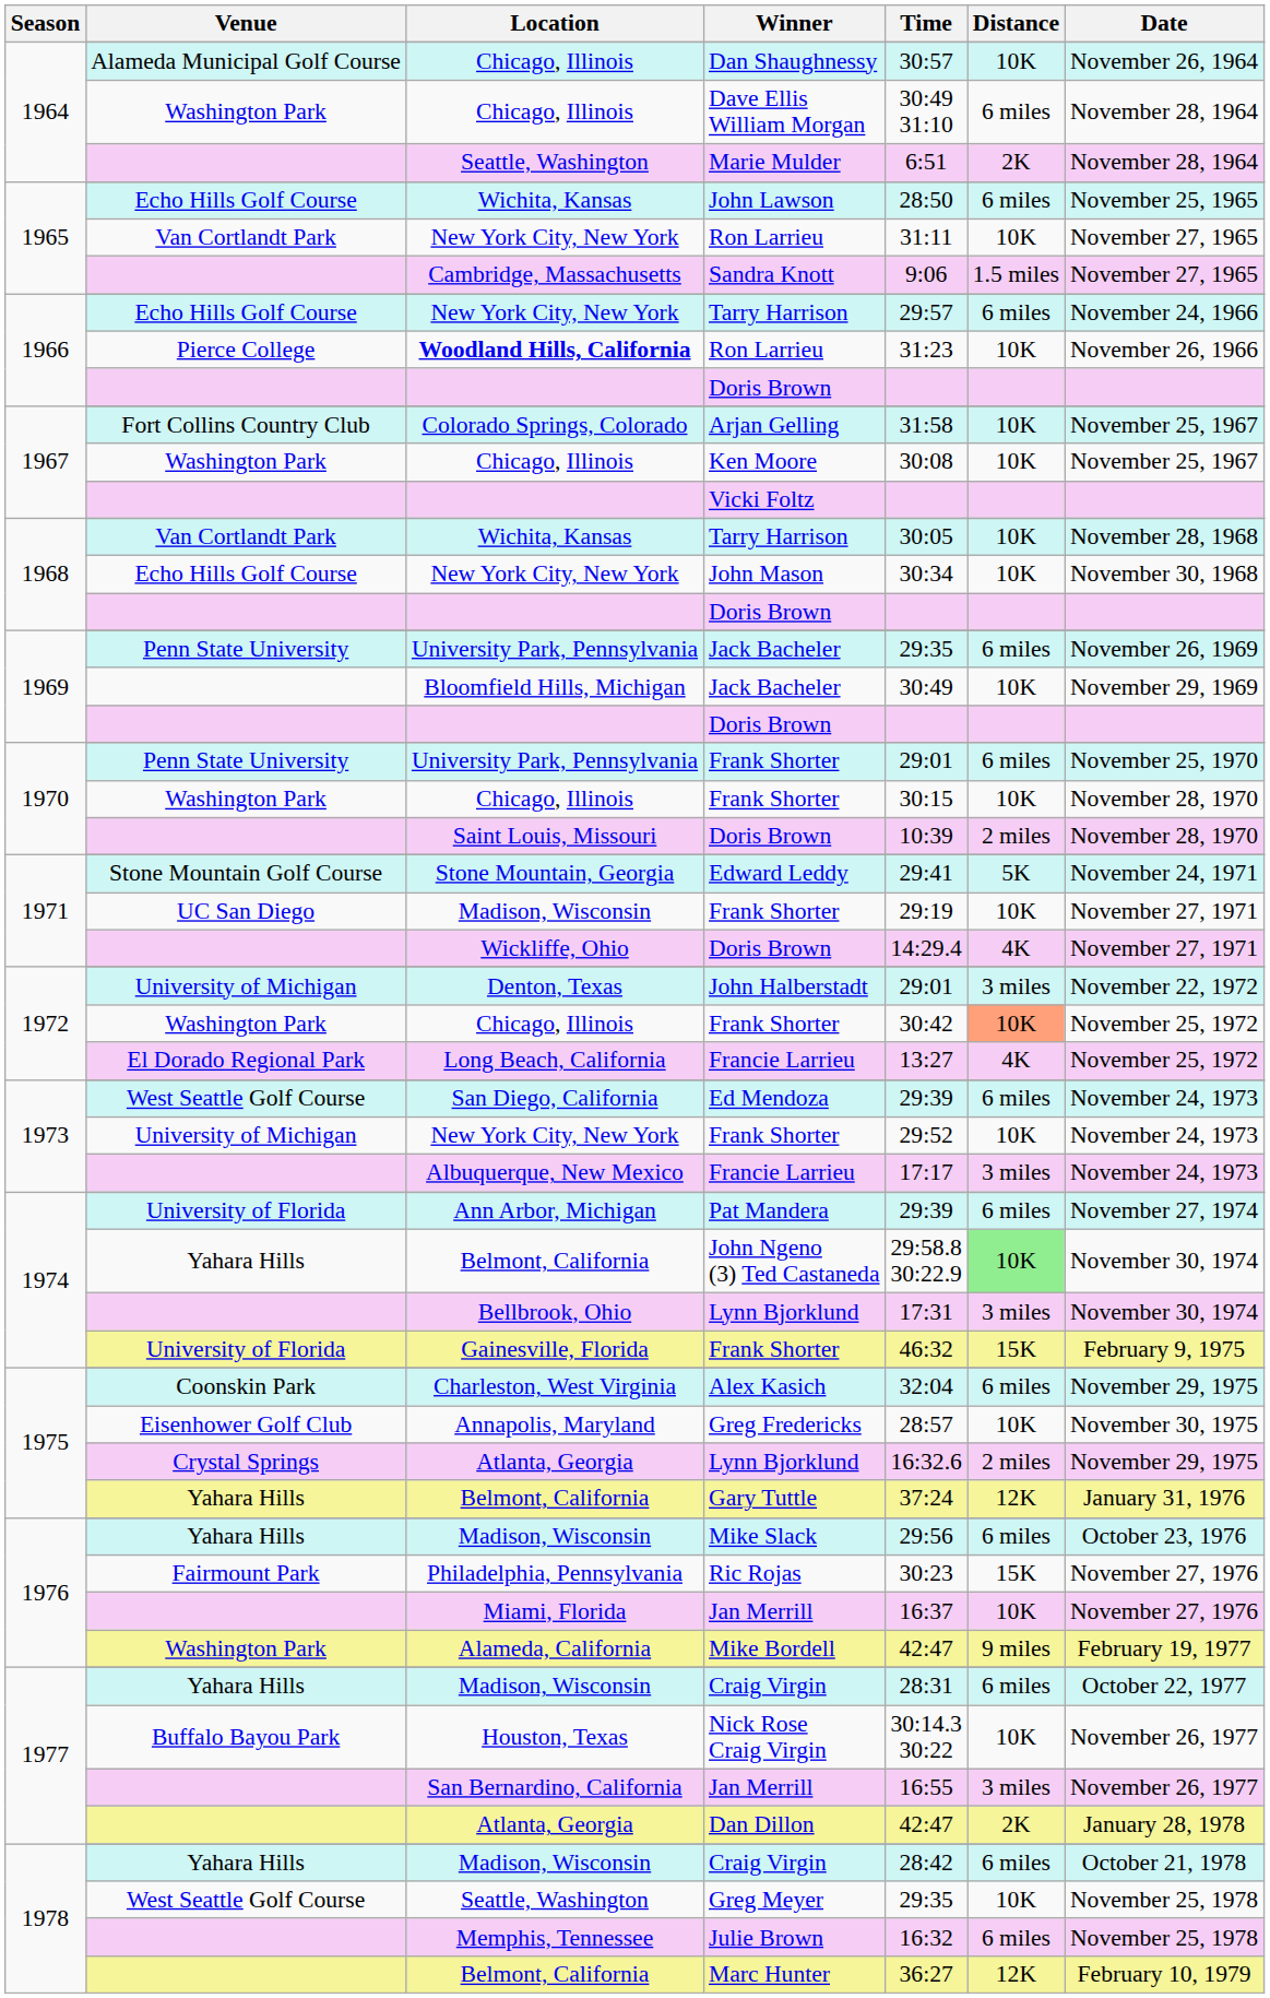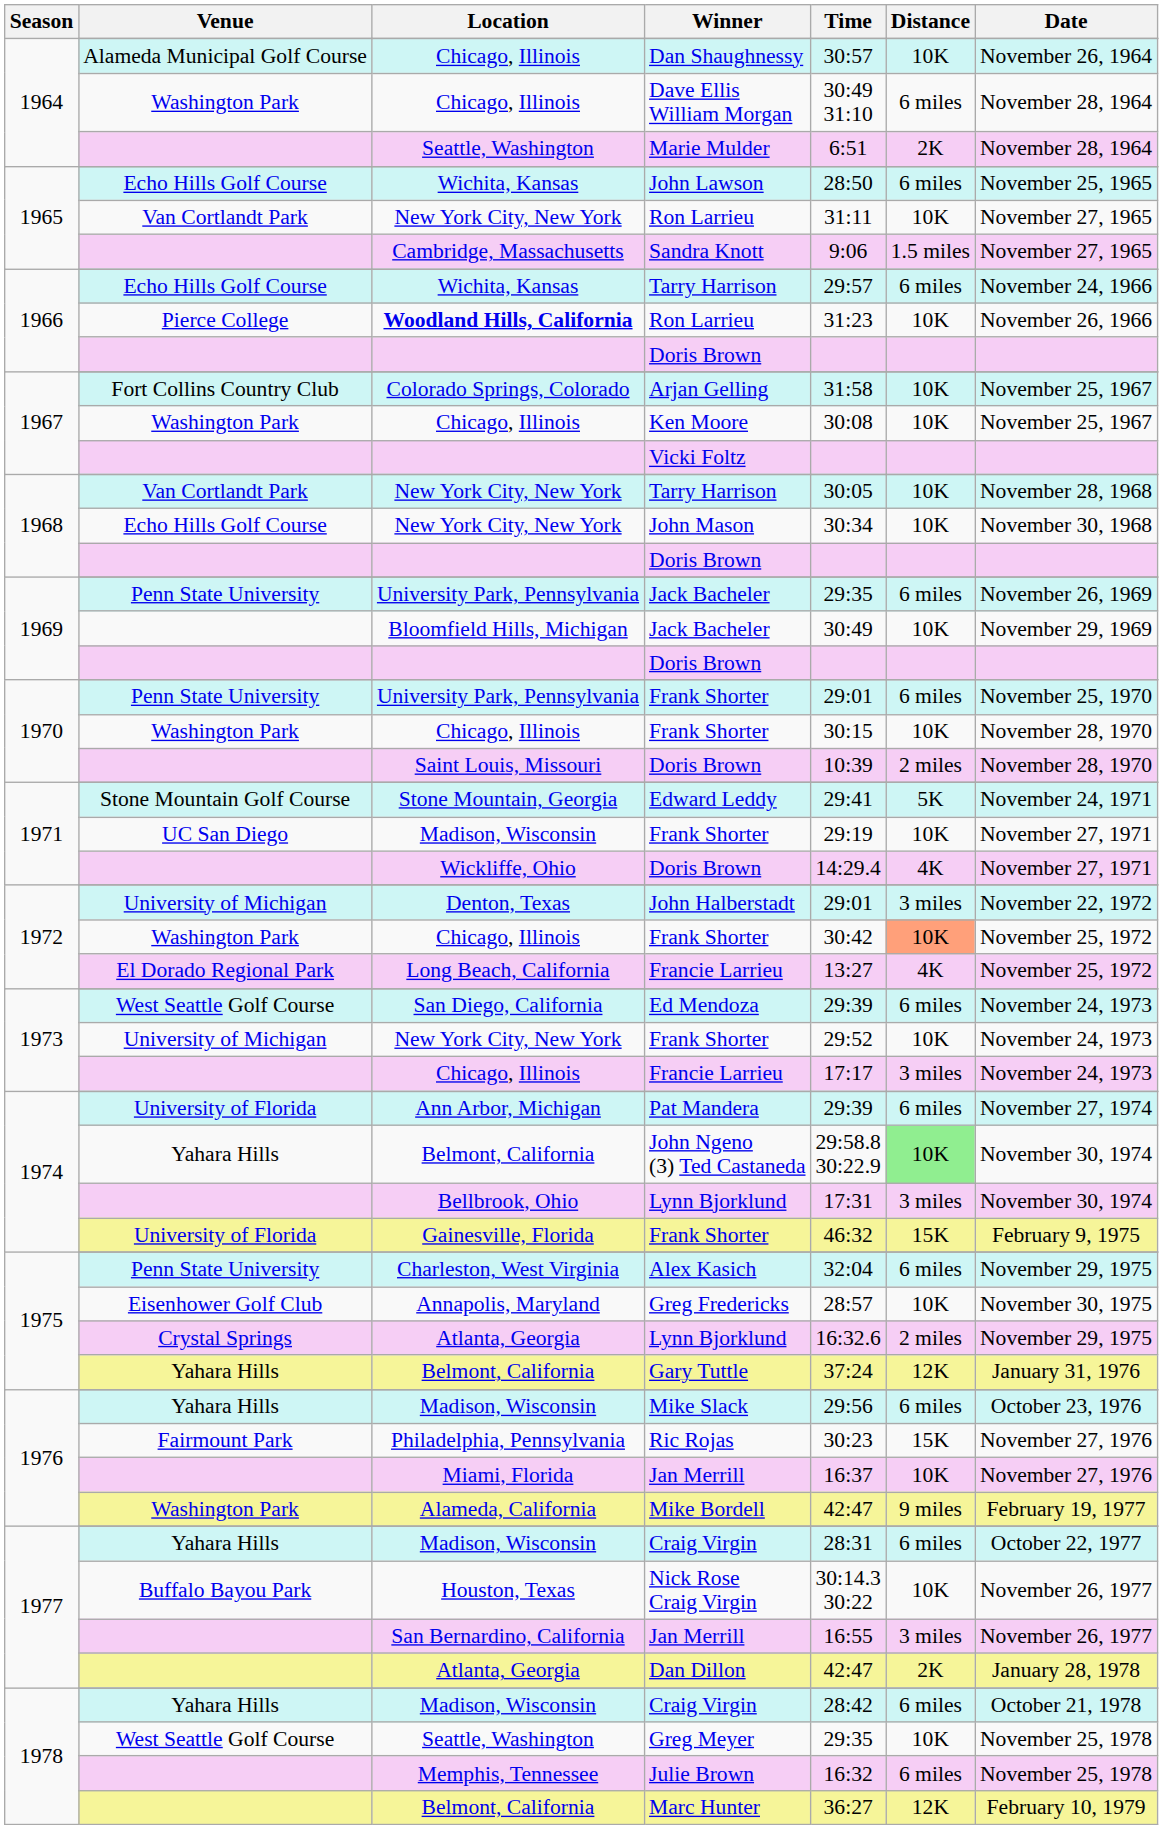 <table class="wikitable" style="text-align:center">
 <tr>
 <th>Season</th>
 <th>Venue</th>
 <th>Location</th>
 <th>Winner</th>
 <th>Time</th>
 <th>Distance</th>
 <th>Date</th>
 </tr>
 <tr>
 <td rowspan=4>1964</td>
 </tr>
 <tr style="background:#cef6f5;">
 <td>Alameda Municipal Golf Course</td>
 <td><a href='#'>Chicago</a>, <a href='#'>Illinois</a></td>
 <td align=left><a href='#'>Dan Shaughnessy</a></td>
 <td>30:57</td>
 <td>10K</td>
 <td>November 26, 1964</td>
 </tr>
 <tr>
 <td><a href='#'>Washington Park</a></td>
 <td><a href='#'>Chicago</a>, <a href='#'>Illinois</a></td>
 <td align=left><a href='#'>Dave Ellis</a> <br><a href='#'>William Morgan</a></td>
 <td>30:49<br>31:10</td>
 <td>6 miles</td>
 <td>November 28, 1964</td>
 </tr>
 <tr style="background:#f6cef5;">
 <td></td>
 <td><a href='#'>Seattle, Washington</a></td>
 <td align=left><a href='#'>Marie Mulder</a></td>
 <td>6:51</td>
 <td>2K</td>
 <td>November 28, 1964</td>
 </tr>
 <tr>
 <td rowspan=4>1965</td>
 </tr>
 <tr style="background:#cef6f5;">
 <td><a href='#'>Echo Hills Golf Course</a></td>
 <td><a href='#'>Wichita, Kansas</a></td>
 <td align=left><a href='#'>John Lawson</a></td>
 <td>28:50</td>
 <td>6 miles</td>
 <td>November 25, 1965</td>
 </tr>
 <tr>
 <td><a href='#'>Van Cortlandt Park</a></td>
 <td><a href='#'>New York City, New York</a></td>
 <td align=left><a href='#'>Ron Larrieu</a></td>
 <td>31:11</td>
 <td>10K</td>
 <td>November 27, 1965</td>
 </tr>
 <tr style="background:#f6cef5;">
 <td></td>
 <td><a href='#'>Cambridge, Massachusetts</a></td>
 <td align=left><a href='#'>Sandra Knott</a></td>
 <td>9:06</td>
 <td>1.5 miles</td>
 <td>November 27, 1965</td>
 </tr>
 <tr>
 <td rowspan=4>1966</td>
 </tr>
 <tr style="background:#cef6f5;">
 <td><a href='#'>Echo Hills Golf Course</a></td>
-<td><a href='#'>New York City, New York</a></td>
+<td><a href='#'>Wichita, Kansas</a></td>
 <td align=left><a href='#'>Tarry Harrison</a></td>
 <td>29:57</td>
 <td>6 miles</td>
 <td>November 24, 1966</td>
 </tr>
 <tr>
 <td><a href='#'>Pierce College</a></td>
 <td><strong><a href='#'>Woodland Hills, California</a></strong></td>
 <td align=left><a href='#'>Ron Larrieu</a></td>
 <td>31:23</td>
 <td>10K</td>
 <td>November 26, 1966</td>
 </tr>
 <tr style="background:#f6cef5;">
 <td></td>
 <td></td>
 <td align=left><a href='#'>Doris Brown</a></td>
 <td></td>
 <td></td>
 <td></td>
 </tr>
 <tr>
 <td rowspan=4>1967</td>
 </tr>
 <tr style="background:#cef6f5;">
 <td>Fort Collins Country Club</td>
 <td><a href='#'>Colorado Springs, Colorado</a></td>
 <td align=left><a href='#'>Arjan Gelling</a></td>
 <td>31:58</td>
 <td>10K</td>
 <td>November 25, 1967</td>
 </tr>
 <tr>
 <td><a href='#'>Washington Park</a></td>
 <td><a href='#'>Chicago</a>, <a href='#'>Illinois</a></td>
 <td align=left><a href='#'>Ken Moore</a></td>
 <td>30:08</td>
 <td>10K</td>
 <td>November 25, 1967</td>
 </tr>
 <tr style="background:#f6cef5;">
 <td></td>
 <td></td>
 <td align=left><a href='#'>Vicki Foltz</a></td>
 <td></td>
 <td></td>
 <td></td>
 </tr>
 <tr>
 <td rowspan=4>1968</td>
 </tr>
 <tr style="background:#cef6f5;">
 <td><a href='#'>Van Cortlandt Park</a></td>
-<td><a href='#'>Wichita, Kansas</a></td>
+<td><a href='#'>New York City, New York</a></td>
 <td align=left><a href='#'>Tarry Harrison</a></td>
 <td>30:05</td>
 <td>10K</td>
 <td>November 28, 1968</td>
 </tr>
 <tr>
 <td><a href='#'>Echo Hills Golf Course</a></td>
 <td><a href='#'>New York City, New York</a></td>
 <td align=left><a href='#'>John Mason</a></td>
 <td>30:34</td>
 <td>10K</td>
 <td>November 30, 1968</td>
 </tr>
 <tr style="background:#f6cef5;">
 <td></td>
 <td></td>
 <td align=left><a href='#'>Doris Brown</a></td>
 <td></td>
 <td></td>
 <td></td>
 </tr>
 <tr>
 <td rowspan=4>1969</td>
 </tr>
 <tr style="background:#cef6f5;">
 <td><a href='#'>Penn State University</a></td>
 <td><a href='#'>University Park, Pennsylvania</a></td>
 <td align=left><a href='#'>Jack Bacheler</a></td>
 <td>29:35</td>
 <td>6 miles</td>
 <td>November 26, 1969</td>
 </tr>
 <tr>
 <td></td>
 <td><a href='#'>Bloomfield Hills, Michigan</a></td>
 <td align=left><a href='#'>Jack Bacheler</a></td>
 <td>30:49</td>
 <td>10K</td>
 <td>November 29, 1969</td>
 </tr>
 <tr style="background:#f6cef5;">
 <td></td>
 <td></td>
 <td align=left><a href='#'>Doris Brown</a></td>
 <td></td>
 <td></td>
 <td></td>
 </tr>
 <tr>
 <td rowspan=4>1970</td>
 </tr>
 <tr style="background:#cef6f5;">
 <td><a href='#'>Penn State University</a></td>
 <td><a href='#'>University Park, Pennsylvania</a></td>
 <td align=left><a href='#'>Frank Shorter</a></td>
 <td>29:01</td>
 <td>6 miles</td>
 <td>November 25, 1970</td>
 </tr>
 <tr>
 <td><a href='#'>Washington Park</a></td>
 <td><a href='#'>Chicago</a>, <a href='#'>Illinois</a></td>
 <td align=left><a href='#'>Frank Shorter</a></td>
 <td>30:15</td>
 <td>10K</td>
 <td>November 28, 1970</td>
 </tr>
 <tr style="background:#f6cef5;">
 <td></td>
 <td><a href='#'>Saint Louis, Missouri</a></td>
 <td align=left><a href='#'>Doris Brown</a></td>
 <td>10:39</td>
 <td>2 miles</td>
 <td>November 28, 1970</td>
 </tr>
 <tr>
 <td rowspan=4>1971</td>
 </tr>
 <tr style="background:#cef6f5;">
 <td>Stone Mountain Golf Course</td>
 <td><a href='#'>Stone Mountain, Georgia</a></td>
 <td align=left><a href='#'>Edward Leddy</a></td>
 <td>29:41</td>
 <td>5K</td>
 <td>November 24, 1971</td>
 </tr>
 <tr>
 <td><a href='#'>UC San Diego</a></td>
 <td><a href='#'>Madison, Wisconsin</a></td>
 <td align=left><a href='#'>Frank Shorter</a></td>
 <td>29:19</td>
 <td>10K</td>
 <td>November 27, 1971</td>
 </tr>
 <tr style="background:#f6cef5;">
 <td></td>
 <td><a href='#'>Wickliffe, Ohio</a></td>
 <td align=left><a href='#'>Doris Brown</a></td>
 <td>14:29.4</td>
 <td>4K</td>
 <td>November 27, 1971</td>
 </tr>
 <tr>
 <td rowspan=4>1972</td>
 </tr>
 <tr style="background:#cef6f5;">
 <td><a href='#'>University of Michigan</a></td>
 <td><a href='#'>Denton, Texas</a></td>
 <td align=left><a href='#'>John Halberstadt</a></td>
 <td>29:01</td>
 <td>3 miles</td>
 <td>November 22, 1972</td>
 </tr>
 <tr>
 <td><a href='#'>Washington Park</a></td>
 <td><a href='#'>Chicago</a>, <a href='#'>Illinois</a></td>
 <td align=left><a href='#'>Frank Shorter</a></td>
 <td>30:42</td>
 <td style="background: lightsalmon;">10K</td>
 <td>November 25, 1972</td>
 </tr>
 <tr style="background:#f6cef5;">
 <td><a href='#'>El Dorado Regional Park</a></td>
 <td><a href='#'>Long Beach, California</a></td>
 <td align=left><a href='#'>Francie Larrieu</a></td>
 <td>13:27</td>
 <td>4K</td>
 <td>November 25, 1972</td>
 </tr>
 <tr>
 <td rowspan=4>1973</td>
 </tr>
 <tr style="background:#cef6f5;">
 <td><a href='#'>West Seattle</a> Golf Course</td>
 <td><a href='#'>San Diego, California</a></td>
 <td align=left><a href='#'>Ed Mendoza</a></td>
 <td>29:39</td>
 <td>6 miles</td>
 <td>November 24, 1973</td>
 </tr>
 <tr>
 <td><a href='#'>University of Michigan</a></td>
 <td><a href='#'>New York City, New York</a></td>
 <td align=left><a href='#'>Frank Shorter</a></td>
 <td>29:52</td>
 <td>10K</td>
 <td>November 24, 1973</td>
 </tr>
 <tr style="background:#f6cef5;">
 <td></td>
-<td><a href='#'>Albuquerque, New Mexico</a></td>
+<td><a href='#'>Chicago</a>, <a href='#'>Illinois</a></td>
 <td align=left><a href='#'>Francie Larrieu</a></td>
 <td>17:17</td>
 <td>3 miles</td>
 <td>November 24, 1973</td>
 </tr>
 <tr>
 <td rowspan=5>1974</td>
 </tr>
 <tr style="background:#cef6f5;">
 <td><a href='#'>University of Florida</a></td>
 <td><a href='#'>Ann Arbor, Michigan</a></td>
 <td align=left><a href='#'>Pat Mandera</a></td>
 <td>29:39</td>
 <td>6 miles</td>
 <td>November 27, 1974</td>
 </tr>
 <tr>
 <td>Yahara Hills</td>
 <td><a href='#'>Belmont, California</a></td>
 <td align=left><a href='#'>John Ngeno</a> <br>(3) <a href='#'>Ted Castaneda</a></td>
 <td>29:58.8<br>30:22.9</td>
 <td style="background: lightgreen;">10K</td>
 <td>November 30, 1974</td>
 </tr>
 <tr style="background:#f6cef5;">
 <td></td>
 <td><a href='#'>Bellbrook, Ohio</a></td>
 <td align=left><a href='#'>Lynn Bjorklund</a></td>
 <td>17:31</td>
 <td>3 miles</td>
 <td>November 30, 1974</td>
 </tr>
 <tr style="background:#f6f599;">
 <td><a href='#'>University of Florida</a></td>
 <td><a href='#'>Gainesville, Florida</a></td>
 <td align=left><a href='#'>Frank Shorter</a></td>
 <td>46:32</td>
 <td>15K</td>
 <td>February 9, 1975</td>
 </tr>
 <tr>
 <td rowspan=5>1975</td>
 </tr>
 <tr style="background:#cef6f5;">
-<td>Coonskin Park</td>
+<td><a href='#'>Penn State University</a></td>
 <td><a href='#'>Charleston, West Virginia</a></td>
 <td align=left><a href='#'>Alex Kasich</a></td>
 <td>32:04</td>
 <td>6 miles</td>
 <td>November 29, 1975</td>
 </tr>
 <tr>
 <td><a href='#'>Eisenhower Golf Club</a></td>
 <td><a href='#'>Annapolis, Maryland</a></td>
 <td align=left><a href='#'>Greg Fredericks</a></td>
 <td>28:57</td>
 <td>10K</td>
 <td>November 30, 1975</td>
 </tr>
 <tr style="background:#f6cef5;">
 <td><a href='#'>Crystal Springs</a></td>
 <td><a href='#'>Atlanta, Georgia</a></td>
 <td align=left><a href='#'>Lynn Bjorklund</a></td>
 <td>16:32.6</td>
 <td>2 miles</td>
 <td>November 29, 1975</td>
 </tr>
 <tr style="background:#f6f599;">
 <td>Yahara Hills</td>
 <td><a href='#'>Belmont, California</a></td>
 <td align=left><a href='#'>Gary Tuttle</a></td>
 <td>37:24</td>
 <td>12K</td>
 <td>January 31, 1976</td>
 </tr>
 <tr>
 <td rowspan=5>1976</td>
 </tr>
 <tr style="background:#cef6f5;">
 <td>Yahara Hills</td>
 <td><a href='#'>Madison, Wisconsin</a></td>
 <td align=left><a href='#'>Mike Slack</a></td>
 <td>29:56</td>
 <td>6 miles</td>
 <td>October 23, 1976</td>
 </tr>
 <tr>
 <td><a href='#'>Fairmount Park</a></td>
 <td><a href='#'>Philadelphia, Pennsylvania</a></td>
 <td align=left><a href='#'>Ric Rojas</a></td>
 <td>30:23</td>
 <td>15K</td>
 <td>November 27, 1976</td>
 </tr>
 <tr style="background:#f6cef5;">
 <td></td>
 <td><a href='#'>Miami, Florida</a></td>
 <td align=left><a href='#'>Jan Merrill</a></td>
 <td>16:37</td>
 <td>10K</td>
 <td>November 27, 1976</td>
 </tr>
 <tr style="background:#f6f599;">
 <td><a href='#'>Washington Park</a></td>
 <td><a href='#'>Alameda, California</a></td>
 <td align=left><a href='#'>Mike Bordell</a></td>
 <td>42:47</td>
 <td>9 miles</td>
 <td>February 19, 1977</td>
 </tr>
 <tr>
 <td rowspan=5>1977</td>
 </tr>
 <tr style="background:#cef6f5;">
 <td>Yahara Hills</td>
 <td><a href='#'>Madison, Wisconsin</a></td>
 <td align=left><a href='#'>Craig Virgin</a></td>
 <td>28:31</td>
 <td>6 miles</td>
 <td>October 22, 1977</td>
 </tr>
 <tr>
 <td><a href='#'>Buffalo Bayou Park</a></td>
 <td><a href='#'>Houston, Texas</a></td>
 <td align=left><a href='#'>Nick Rose</a> <br><a href='#'>Craig Virgin</a></td>
 <td>30:14.3<br>30:22</td>
 <td>10K</td>
 <td>November 26, 1977</td>
 </tr>
 <tr style="background:#f6cef5;">
 <td></td>
 <td><a href='#'>San Bernardino, California</a></td>
 <td align=left><a href='#'>Jan Merrill</a></td>
 <td>16:55</td>
 <td>3 miles</td>
 <td>November 26, 1977</td>
 </tr>
 <tr style="background:#f6f599;">
 <td></td>
 <td><a href='#'>Atlanta, Georgia</a></td>
 <td align=left><a href='#'>Dan Dillon</a></td>
 <td>42:47</td>
 <td>2K</td>
 <td>January 28, 1978</td>
 </tr>
 <tr>
 <td rowspan=5>1978</td>
 </tr>
 <tr style="background:#cef6f5;">
 <td>Yahara Hills</td>
 <td><a href='#'>Madison, Wisconsin</a></td>
 <td align=left><a href='#'>Craig Virgin</a></td>
 <td>28:42</td>
 <td>6 miles</td>
 <td>October 21, 1978</td>
 </tr>
 <tr>
 <td><a href='#'>West Seattle</a> Golf Course</td>
 <td><a href='#'>Seattle, Washington</a></td>
 <td align=left><a href='#'>Greg Meyer</a></td>
 <td>29:35</td>
 <td>10K</td>
 <td>November 25, 1978</td>
 </tr>
 <tr style="background:#f6cef5;">
 <td></td>
 <td><a href='#'>Memphis, Tennessee</a></td>
 <td align=left><a href='#'>Julie Brown</a></td>
 <td>16:32</td>
 <td>6 miles</td>
 <td>November 25, 1978</td>
 </tr>
 <tr style="background:#f6f599;">
 <td></td>
 <td><a href='#'>Belmont, California</a></td>
 <td align=left><a href='#'>Marc Hunter</a></td>
 <td>36:27</td>
 <td>12K</td>
 <td>February 10, 1979</td>
 </tr>
 </table>
